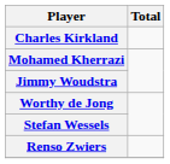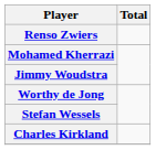 <table class="sortable wikitable plainrowheaders">
 <tr>
 <th scope="col">Player</th>
 <th scope="col">Total</th>
 </tr>
 <tr>
-<th scope="row"><a href='#'>Charles Kirkland</a></th>
+<th scope="row"><a href='#'>Renso Zwiers</a></th>
 <td style="text-align:center;"></td>
 </tr>
 <tr>
 <th scope="row"><a href='#'>Mohamed Kherrazi</a></th>
 <td rowspan="2" style="text-align:center;"></td>
 </tr>
 <tr>
 <th scope="row"><a href='#'>Jimmy Woudstra</a></th>
 </tr>
 <tr>
 <th scope="row"><a href='#'>Worthy de Jong</a></th>
 <td rowspan="2" style="text-align:center;"></td>
 </tr>
 <tr>
 <th scope="row"><a href='#'>Stefan Wessels</a></th>
 </tr>
 <tr>
-<th scope="row"><a href='#'>Renso Zwiers</a></th>
+<th scope="row"><a href='#'>Charles Kirkland</a></th>
 <td style="text-align:center;"></td>
 </tr>
 <tr>
 </tr>
 <tr>
 </tr>
 </table>
